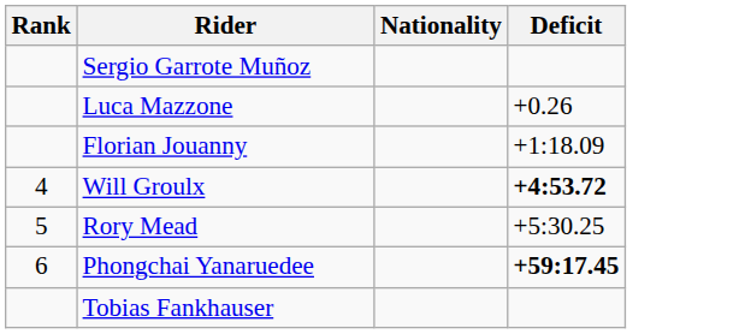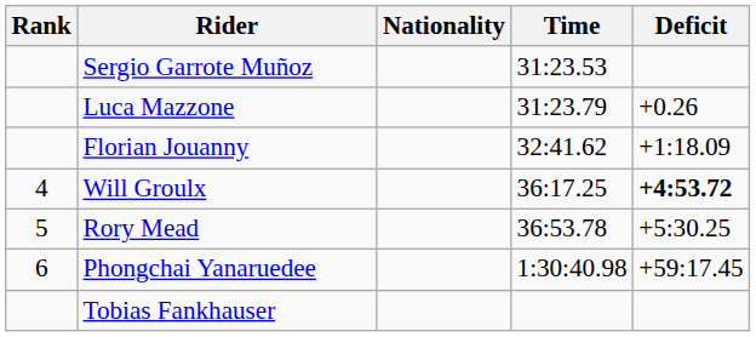 <table class="wikitable sortable" style="text-align:left">
 <tr>
 <th width=20>Rank</th>
 <th width=180>Rider</th>
 <th>Nationality</th>
+<th>Time</th>
 <th>Deficit</th>
 </tr>
 <tr>
 <td align=center></td>
 <td><a href='#'>Sergio Garrote Muñoz</a></td>
 <td></td>
+<td>31:23.53</td>
 <td></td>
 </tr>
 <tr>
 <td align=center></td>
 <td><a href='#'>Luca Mazzone</a></td>
 <td></td>
+<td>31:23.79</td>
 <td>+0.26</td>
 </tr>
 <tr>
 <td align=center></td>
 <td><a href='#'>Florian Jouanny</a></td>
 <td></td>
+<td>32:41.62</td>
 <td>+1:18.09</td>
 </tr>
 <tr>
 <td align=center>4</td>
 <td><a href='#'>Will Groulx</a></td>
 <td></td>
+<td>36:17.25</td>
 <td><strong>+4:53.72</strong></td>
 </tr>
 <tr>
 <td align=center>5</td>
 <td><a href='#'>Rory Mead</a></td>
 <td></td>
+<td>36:53.78</td>
 <td>+5:30.25</td>
 </tr>
 <tr>
 <td align=center>6</td>
 <td><a href='#'>Phongchai Yanaruedee</a></td>
 <td></td>
-<td><strong>+59:17.45</strong></td>
+<td>1:30:40.98</td>
+<td>+59:17.45</td>
 </tr>
 <tr>
 <td align=center></td>
 <td><a href='#'>Tobias Fankhauser</a></td>
 <td></td>
 <td></td>
+<td></td>
 </tr>
 </table>
